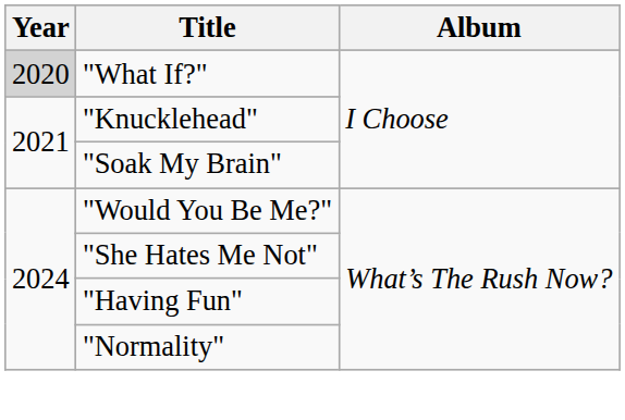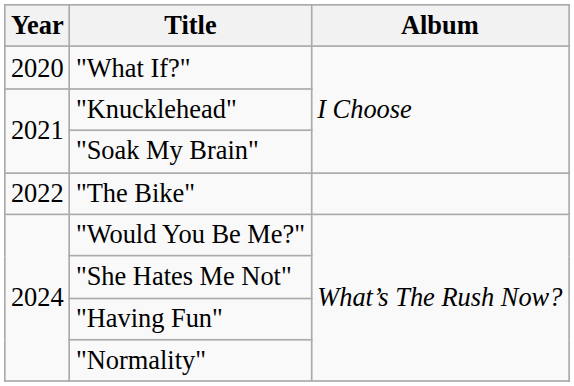 <table class="wikitable">
 <tr>
 <th>Year</th>
 <th>Title</th>
 <th>Album</th>
 </tr>
 <tr>
-<td style="background: lightgrey;">2020</td>
+<td>2020</td>
 <td>"What If?"</td>
 <td rowspan=3><em>I Choose</em></td>
 </tr>
 <tr>
 <td rowspan=2>2021</td>
 <td>"Knucklehead"</td>
 </tr>
 <tr>
 <td>"Soak My Brain"</td>
+</tr>
+<tr>
+<td>2022</td>
+<td>"The Bike"</td>
+<td></td>
 </tr>
 <tr>
 <td rowspan=4>2024</td>
 <td>"Would You Be Me?"</td>
 <td rowspan=4><em>What’s The Rush Now?</em></td>
 </tr>
 <tr>
 <td>"She Hates Me Not"</td>
 </tr>
 <tr>
 <td>"Having Fun"</td>
 </tr>
 <tr>
 <td>"Normality"</td>
 </tr>
 </table>
